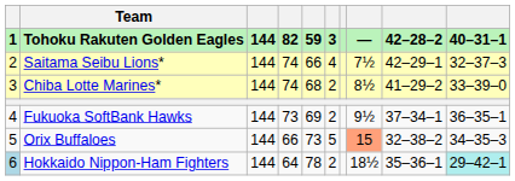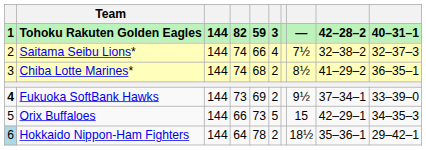 <table class="wikitable plainrowheaders" style="text-align:center;">
 <tr>
 <th scope="col"></th>
 <th scope="col">Team</th>
 <th scope="col"></th>
 <th scope="col"></th>
 <th scope="col"></th>
 <th scope="col"><a href='#'></a></th>
 <th scope="col"><a href='#'></a></th>
 <th scope="col"></th>
 <th scope="col"></th>
 <th scope="col"></th>
 </tr>
 <tr style="background: #BBF3BB">
 <td><strong>1</strong></td>
 <td style="text-align:left;"><strong>Tohoku Rakuten Golden Eagles</strong></td>
 <td><strong>144</strong></td>
 <td><strong>82</strong></td>
 <td><strong>59</strong></td>
 <td><strong>3</strong></td>
 <td><strong></strong></td>
 <td><strong>—</strong></td>
 <td><strong>42–28–2</strong></td>
 <td><strong>40–31–1</strong></td>
 </tr>
 <tr style="background: #FFFFBB">
 <td>2</td>
 <td style="text-align:left;"><a href='#'>Saitama Seibu Lions</a>*</td>
 <td>144</td>
 <td>74</td>
 <td>66</td>
 <td>4</td>
 <td></td>
 <td>7½</td>
-<td>42–29–1</td>
+<td>32–38–2</td>
 <td>32–37–3</td>
 </tr>
 <tr style="background: #FFFFBB">
 <td>3</td>
 <td style="text-align:left;"><a href='#'>Chiba Lotte Marines</a>*</td>
 <td>144</td>
 <td>74</td>
 <td>68</td>
 <td>2</td>
 <td></td>
 <td>8½</td>
 <td>41–29–2</td>
-<td>33–39–0</td>
+<td>36–35–1</td>
 </tr>
 <tr>
 <th colspan="10"></th>
 </tr>
 <tr>
-<td>4</td>
+<td><strong>4</strong></td>
 <td style="text-align:left;"><a href='#'>Fukuoka SoftBank Hawks</a></td>
 <td>144</td>
 <td>73</td>
 <td>69</td>
 <td>2</td>
 <td></td>
 <td>9½</td>
 <td>37–34–1</td>
-<td>36–35–1</td>
+<td>33–39–0</td>
 </tr>
 <tr>
 <td>5</td>
 <td style="text-align:left;"><a href='#'>Orix Buffaloes</a></td>
 <td>144</td>
 <td>66</td>
 <td>73</td>
 <td>5</td>
 <td></td>
-<td style="background: lightsalmon;">15</td>
-<td>32–38–2</td>
+<td>15</td>
+<td>42–29–1</td>
 <td>34–35–3</td>
 </tr>
 <tr>
 <td style="background: lightblue;">6</td>
 <td style="text-align:left;"><a href='#'>Hokkaido Nippon-Ham Fighters</a></td>
 <td>144</td>
 <td>64</td>
 <td>78</td>
 <td>2</td>
 <td></td>
 <td>18½</td>
 <td>35–36–1</td>
-<td style="background: paleturquoise;">29–42–1</td>
+<td>29–42–1</td>
 </tr>
 </table>
